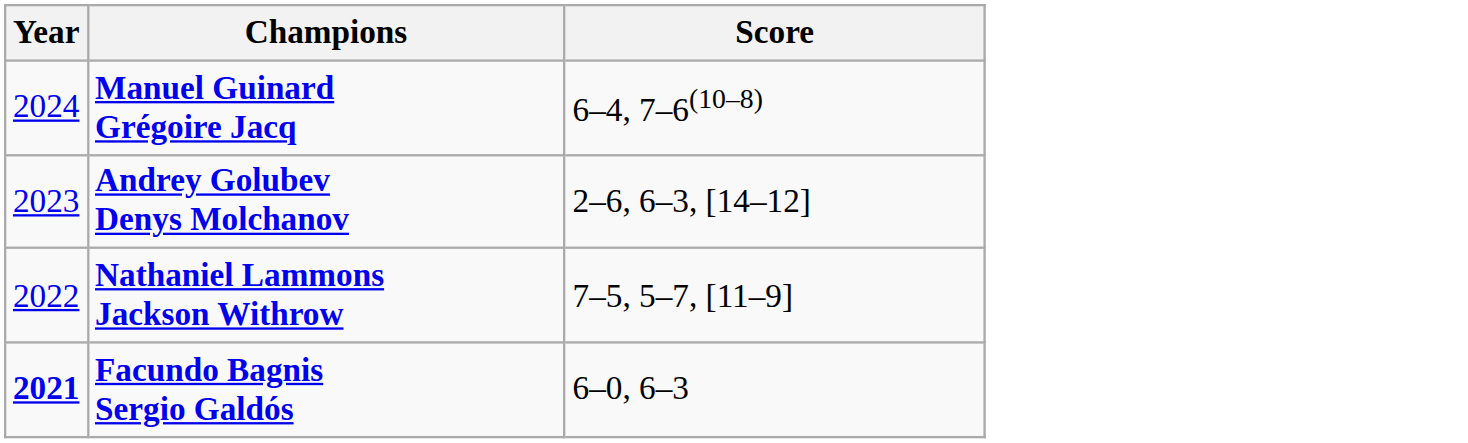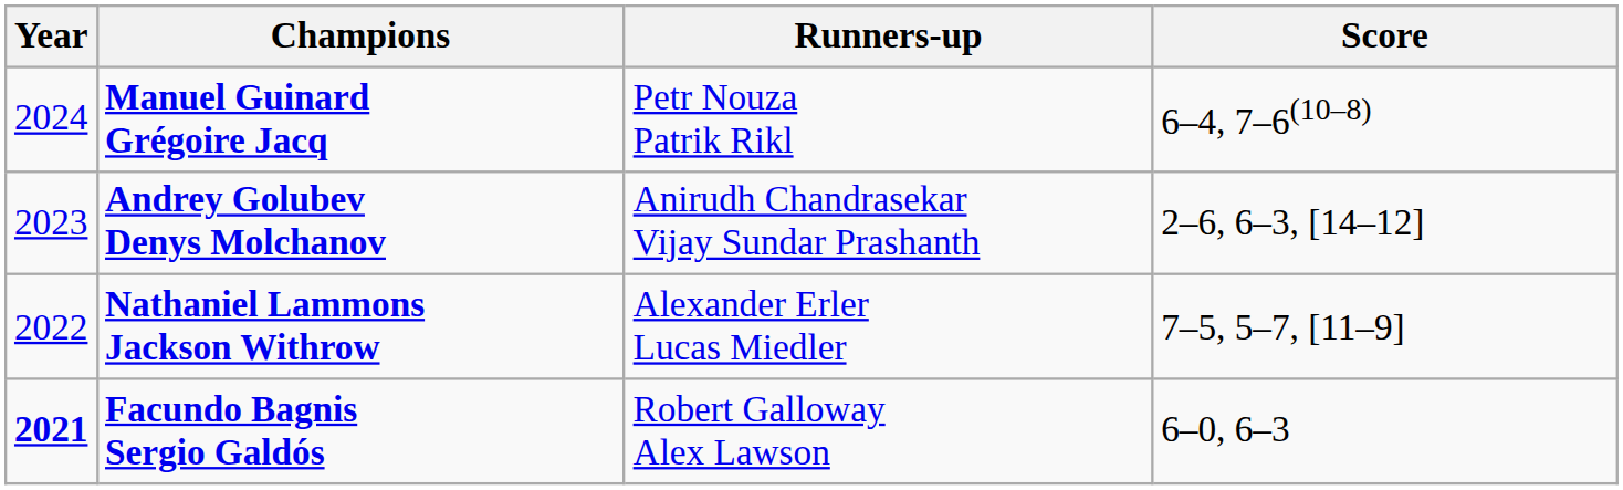 <table class="wikitable" style="font-size:90%">
 <tr>
 <th>Year</th>
 <th style="width:200px;">Champions</th>
+<th style="width:200px;">Runners-up</th>
 <th style="width:175px;">Score</th>
 </tr>
 <tr>
 <td><a href='#'>2024</a></td>
 <td> <strong><a href='#'>Manuel Guinard</a></strong><br> <strong><a href='#'>Grégoire Jacq</a></strong></td>
+<td> <a href='#'>Petr Nouza</a><br> <a href='#'>Patrik Rikl</a></td>
 <td>6–4, 7–6<sup>(10–8)</sup></td>
 </tr>
 <tr>
 <td><a href='#'>2023</a></td>
 <td> <strong><a href='#'>Andrey Golubev</a></strong><br> <strong><a href='#'>Denys Molchanov</a></strong></td>
+<td> <a href='#'>Anirudh Chandrasekar</a><br> <a href='#'>Vijay Sundar Prashanth</a></td>
 <td>2–6, 6–3, [14–12]</td>
 </tr>
 <tr>
 <td><a href='#'>2022</a></td>
 <td> <strong><a href='#'>Nathaniel Lammons</a></strong><br> <strong><a href='#'>Jackson Withrow</a></strong></td>
+<td> <a href='#'>Alexander Erler</a><br> <a href='#'>Lucas Miedler</a></td>
 <td>7–5, 5–7, [11–9]</td>
 </tr>
 <tr>
 <td><strong><a href='#'>2021</a></strong></td>
 <td> <strong><a href='#'>Facundo Bagnis</a></strong><br> <strong><a href='#'>Sergio Galdós</a></strong></td>
+<td> <a href='#'>Robert Galloway</a><br> <a href='#'>Alex Lawson</a></td>
 <td>6–0, 6–3</td>
 </tr>
 </table>
